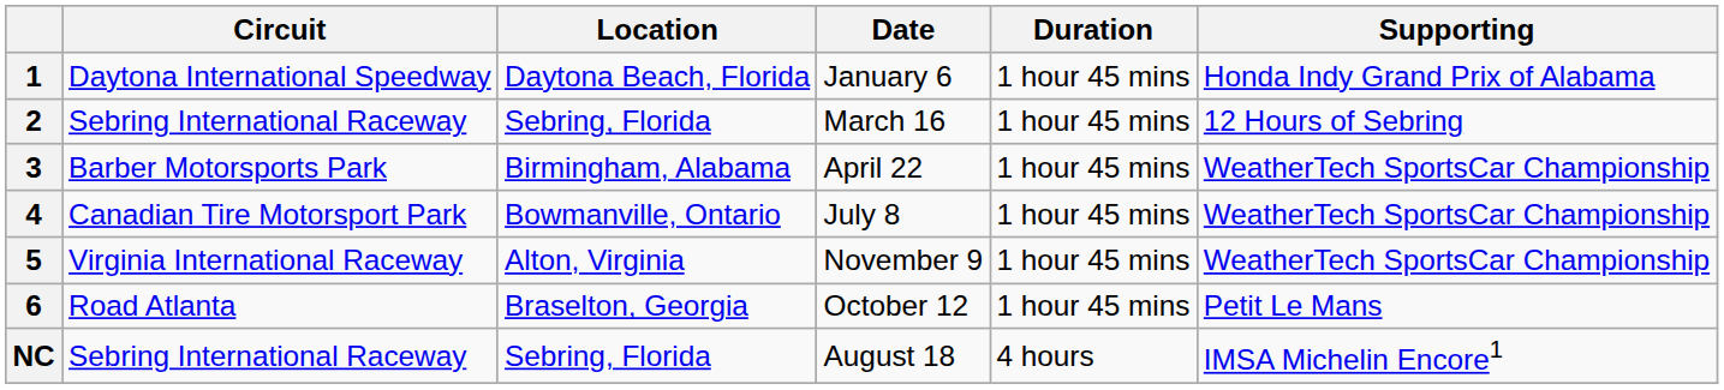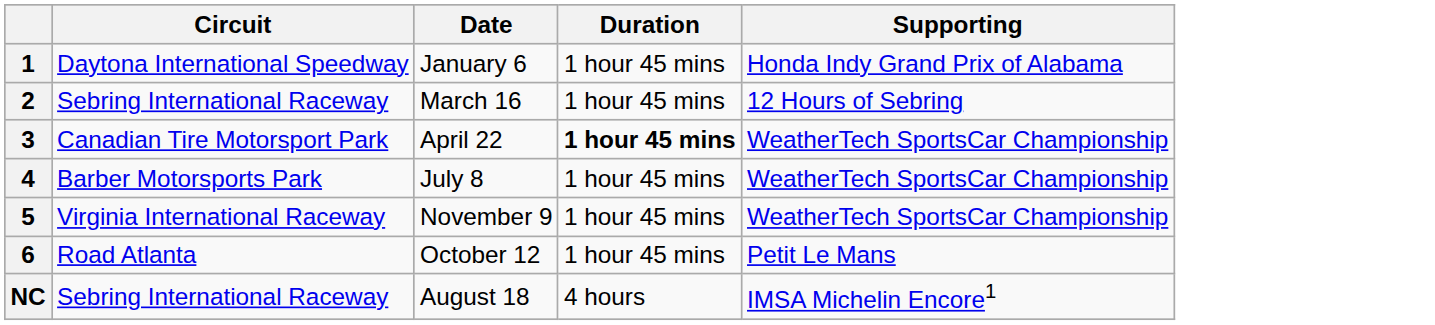 <table class="wikitable" style="font-size: 90%;">
 <tr>
 <th></th>
 <th>Circuit</th>
-<th>Location</th>
 <th>Date</th>
 <th>Duration</th>
 <th>Supporting</th>
 </tr>
 <tr>
 <th>1</th>
 <td><a href='#'>Daytona International Speedway</a></td>
-<td><a href='#'>Daytona Beach, Florida</a></td>
 <td>January 6</td>
 <td>1 hour 45 mins</td>
 <td><a href='#'>Honda Indy Grand Prix of Alabama</a></td>
 </tr>
 <tr>
 <th>2</th>
 <td><a href='#'>Sebring International Raceway</a></td>
-<td><a href='#'>Sebring, Florida</a></td>
 <td>March 16</td>
 <td>1 hour 45 mins</td>
 <td><a href='#'>12 Hours of Sebring</a></td>
 </tr>
 <tr>
 <th>3</th>
-<td><a href='#'>Barber Motorsports Park</a></td>
-<td><a href='#'>Birmingham, Alabama</a></td>
+<td><a href='#'>Canadian Tire Motorsport Park</a></td>
 <td>April 22</td>
-<td>1 hour 45 mins</td>
+<td><strong>1 hour 45 mins</strong></td>
 <td><a href='#'>WeatherTech SportsCar Championship</a></td>
 </tr>
 <tr>
 <th>4</th>
-<td><a href='#'>Canadian Tire Motorsport Park</a></td>
-<td><a href='#'>Bowmanville, Ontario</a></td>
+<td><a href='#'>Barber Motorsports Park</a></td>
 <td>July 8</td>
 <td>1 hour 45 mins</td>
 <td><a href='#'>WeatherTech SportsCar Championship</a></td>
 </tr>
 <tr>
 <th>5</th>
 <td><a href='#'>Virginia International Raceway</a></td>
-<td><a href='#'>Alton, Virginia</a></td>
 <td>November 9</td>
 <td>1 hour 45 mins</td>
 <td><a href='#'>WeatherTech SportsCar Championship</a></td>
 </tr>
 <tr>
 <th>6</th>
 <td><a href='#'>Road Atlanta</a></td>
-<td><a href='#'>Braselton, Georgia</a></td>
 <td>October 12</td>
 <td>1 hour 45 mins</td>
 <td><a href='#'>Petit Le Mans</a></td>
 </tr>
 <tr>
 <th>NC</th>
 <td><a href='#'>Sebring International Raceway</a></td>
-<td><a href='#'>Sebring, Florida</a></td>
 <td>August 18</td>
 <td>4 hours</td>
 <td><a href='#'>IMSA Michelin Encore</a><sup>1</sup></td>
 </tr>
 </table>
